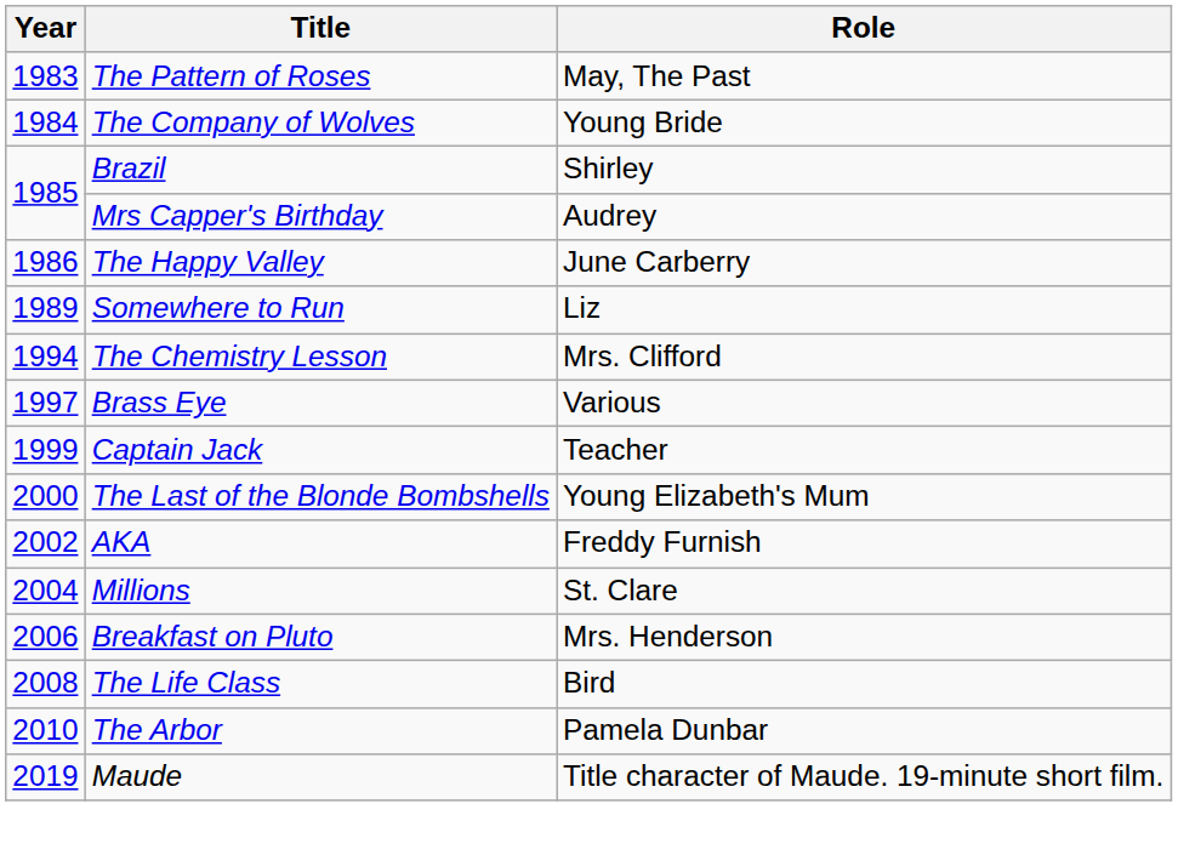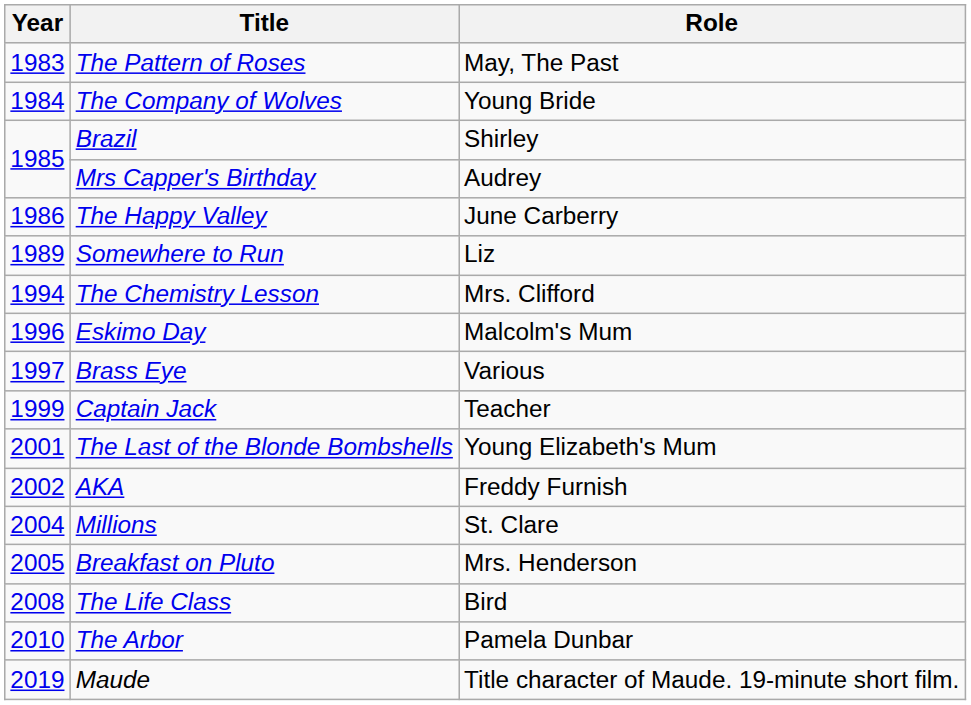 <table class="wikitable">
 <tr>
 <th>Year</th>
 <th>Title</th>
 <th>Role</th>
 </tr>
 <tr>
 <td><a href='#'>1983</a></td>
 <td><em><a href='#'>The Pattern of Roses</a></em></td>
 <td>May, The Past</td>
 </tr>
 <tr>
 <td><a href='#'>1984</a></td>
 <td><em><a href='#'>The Company of Wolves</a></em></td>
 <td>Young Bride</td>
 </tr>
 <tr>
 <td rowspan="2"><a href='#'>1985</a></td>
 <td><em><a href='#'>Brazil</a></em></td>
 <td>Shirley</td>
 </tr>
 <tr>
 <td><em><a href='#'>Mrs Capper's Birthday</a></em></td>
 <td>Audrey</td>
 </tr>
 <tr>
 <td><a href='#'>1986</a></td>
 <td><em><a href='#'>The Happy Valley</a></em></td>
 <td>June Carberry</td>
 </tr>
 <tr>
 <td><a href='#'>1989</a></td>
 <td><em><a href='#'>Somewhere to Run</a></em></td>
 <td>Liz</td>
 </tr>
 <tr>
 <td><a href='#'>1994</a></td>
 <td><em><a href='#'>The Chemistry Lesson</a></em></td>
 <td>Mrs. Clifford</td>
 </tr>
 <tr>
+<td><a href='#'>1996</a></td>
+<td><em><a href='#'>Eskimo Day</a></em></td>
+<td>Malcolm's Mum</td>
+</tr>
+<tr>
 <td><a href='#'>1997</a></td>
 <td><em><a href='#'>Brass Eye</a></em></td>
 <td>Various</td>
 </tr>
 <tr>
 <td><a href='#'>1999</a></td>
 <td><em><a href='#'>Captain Jack</a></em></td>
 <td>Teacher</td>
 </tr>
 <tr>
-<td><a href='#'>2000</a></td>
+<td><a href='#'>2001</a></td>
 <td><em><a href='#'>The Last of the Blonde Bombshells</a></em></td>
 <td>Young Elizabeth's Mum</td>
 </tr>
 <tr>
 <td><a href='#'>2002</a></td>
 <td><em><a href='#'>AKA</a></em></td>
 <td>Freddy Furnish</td>
 </tr>
 <tr>
 <td><a href='#'>2004</a></td>
 <td><em><a href='#'>Millions</a></em></td>
 <td>St. Clare</td>
 </tr>
 <tr>
-<td><a href='#'>2006</a></td>
+<td><a href='#'>2005</a></td>
 <td><em><a href='#'>Breakfast on Pluto</a></em></td>
 <td>Mrs. Henderson</td>
 </tr>
 <tr>
 <td><a href='#'>2008</a></td>
 <td><em><a href='#'>The Life Class</a></em></td>
 <td>Bird</td>
 </tr>
 <tr>
 <td><a href='#'>2010</a></td>
 <td><em><a href='#'>The Arbor</a></em></td>
 <td>Pamela Dunbar</td>
 </tr>
 <tr>
 <td><a href='#'>2019</a></td>
 <td><em>Maude</em></td>
 <td>Title character of Maude. 19-minute short film.</td>
 </tr>
 </table>
